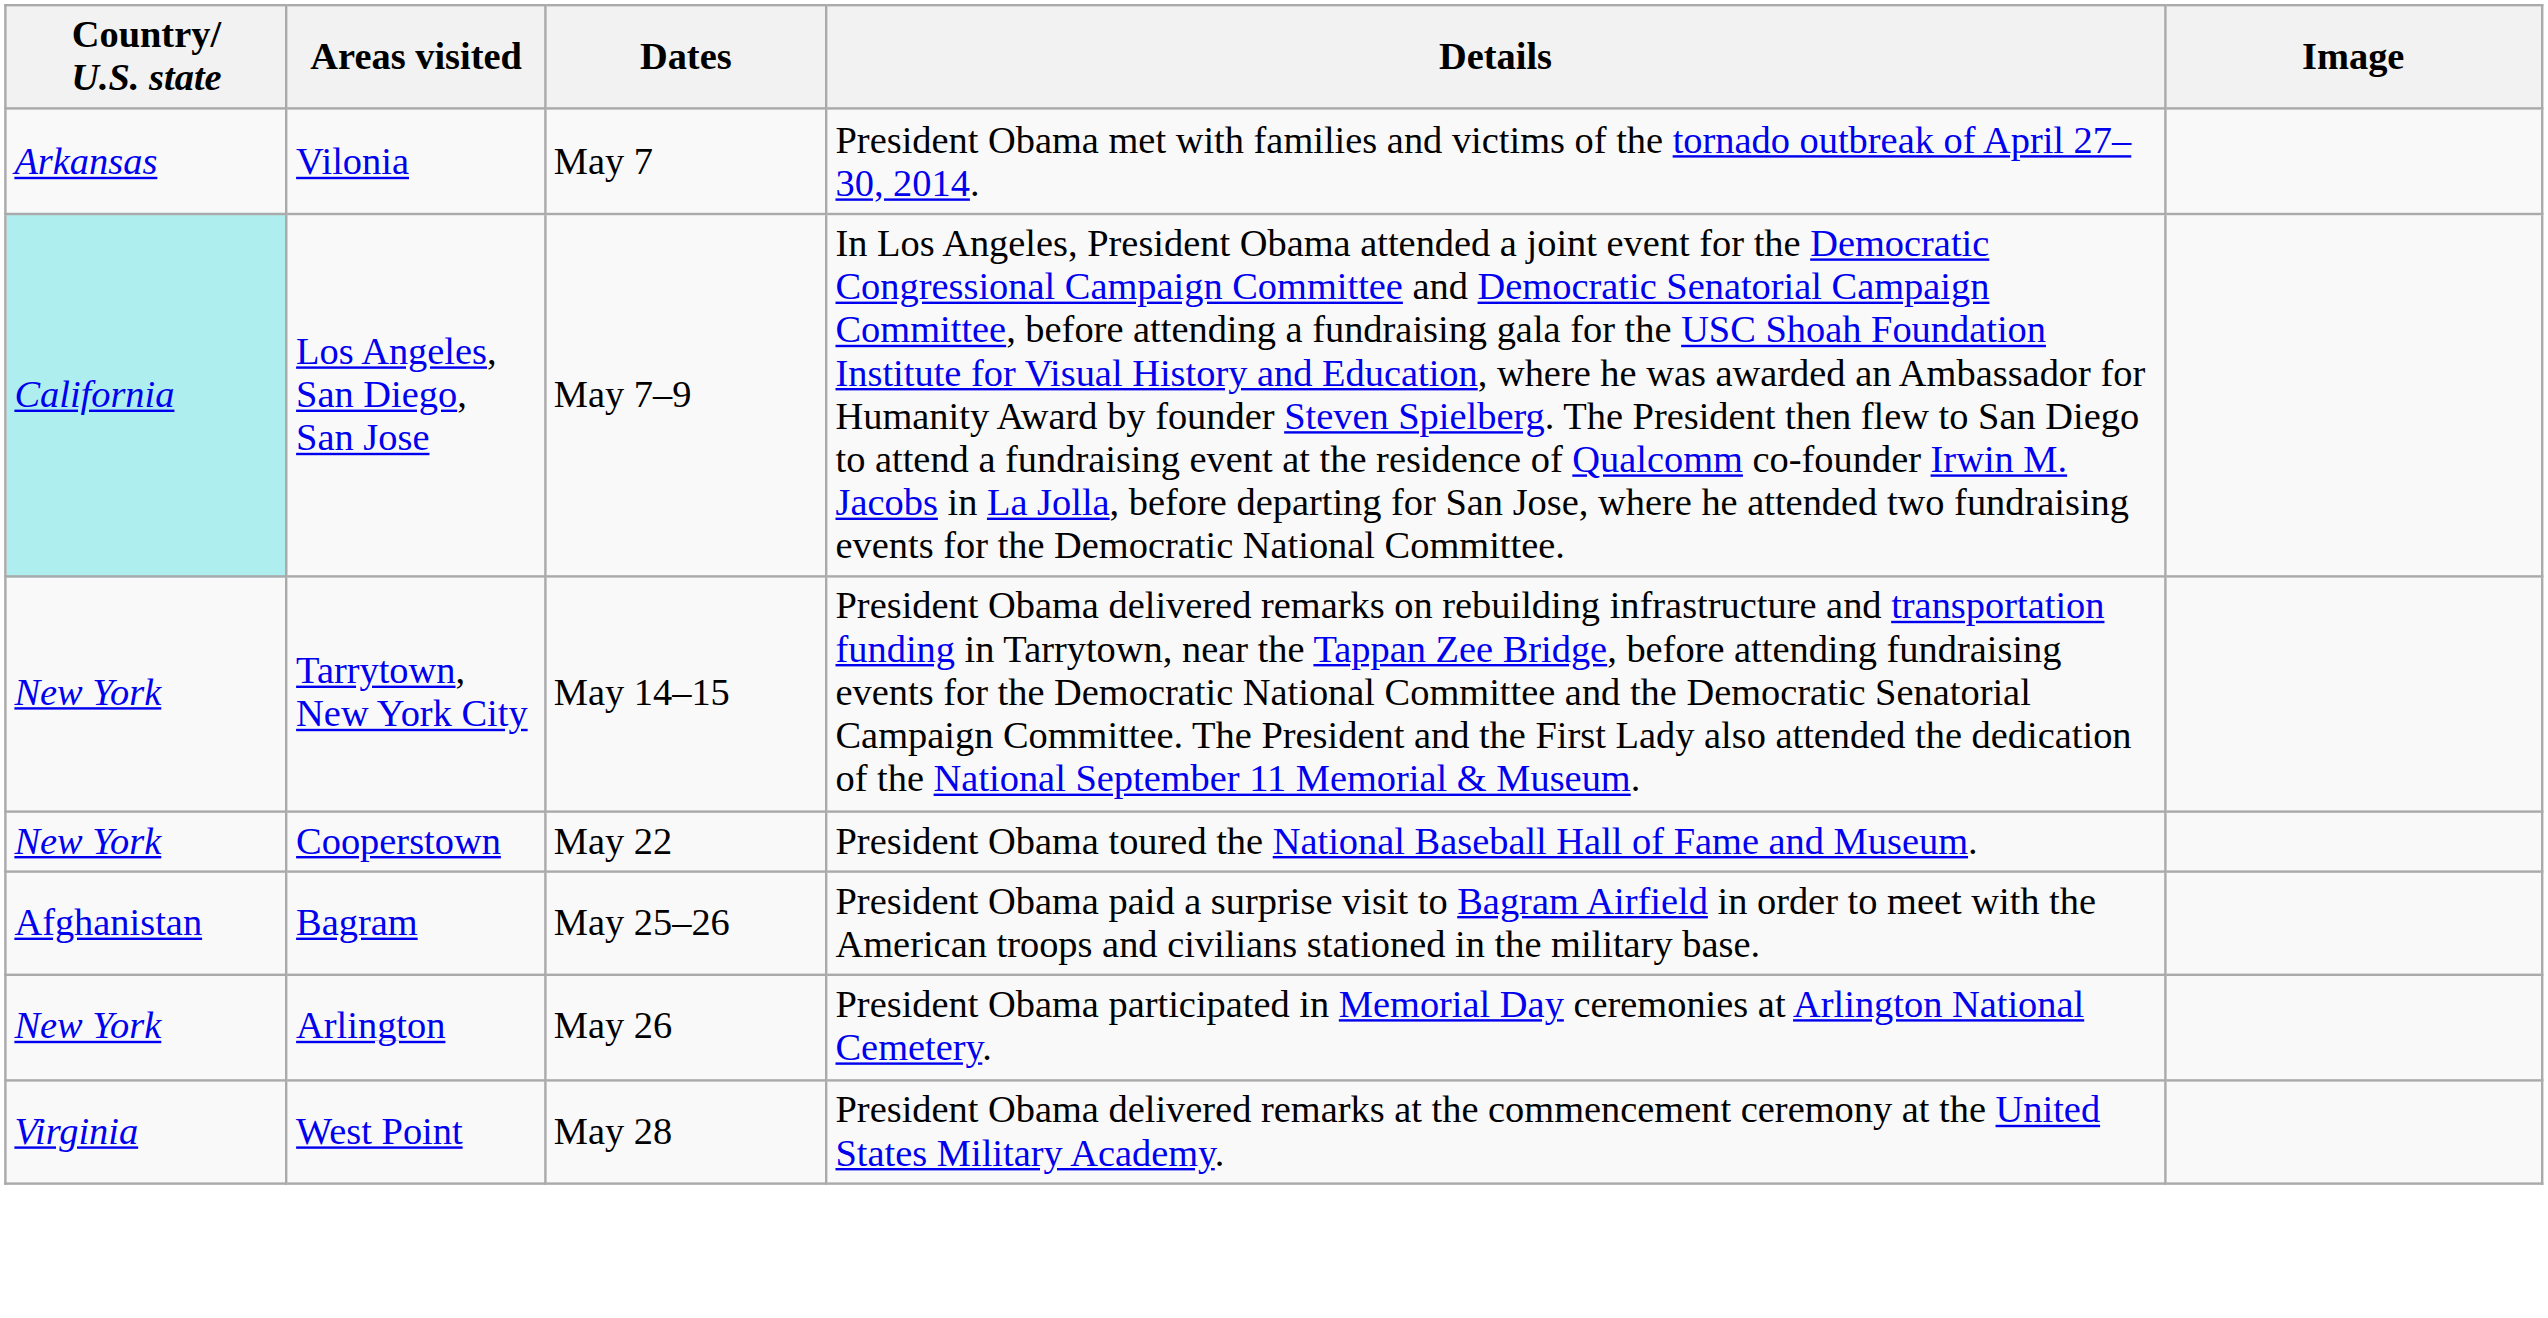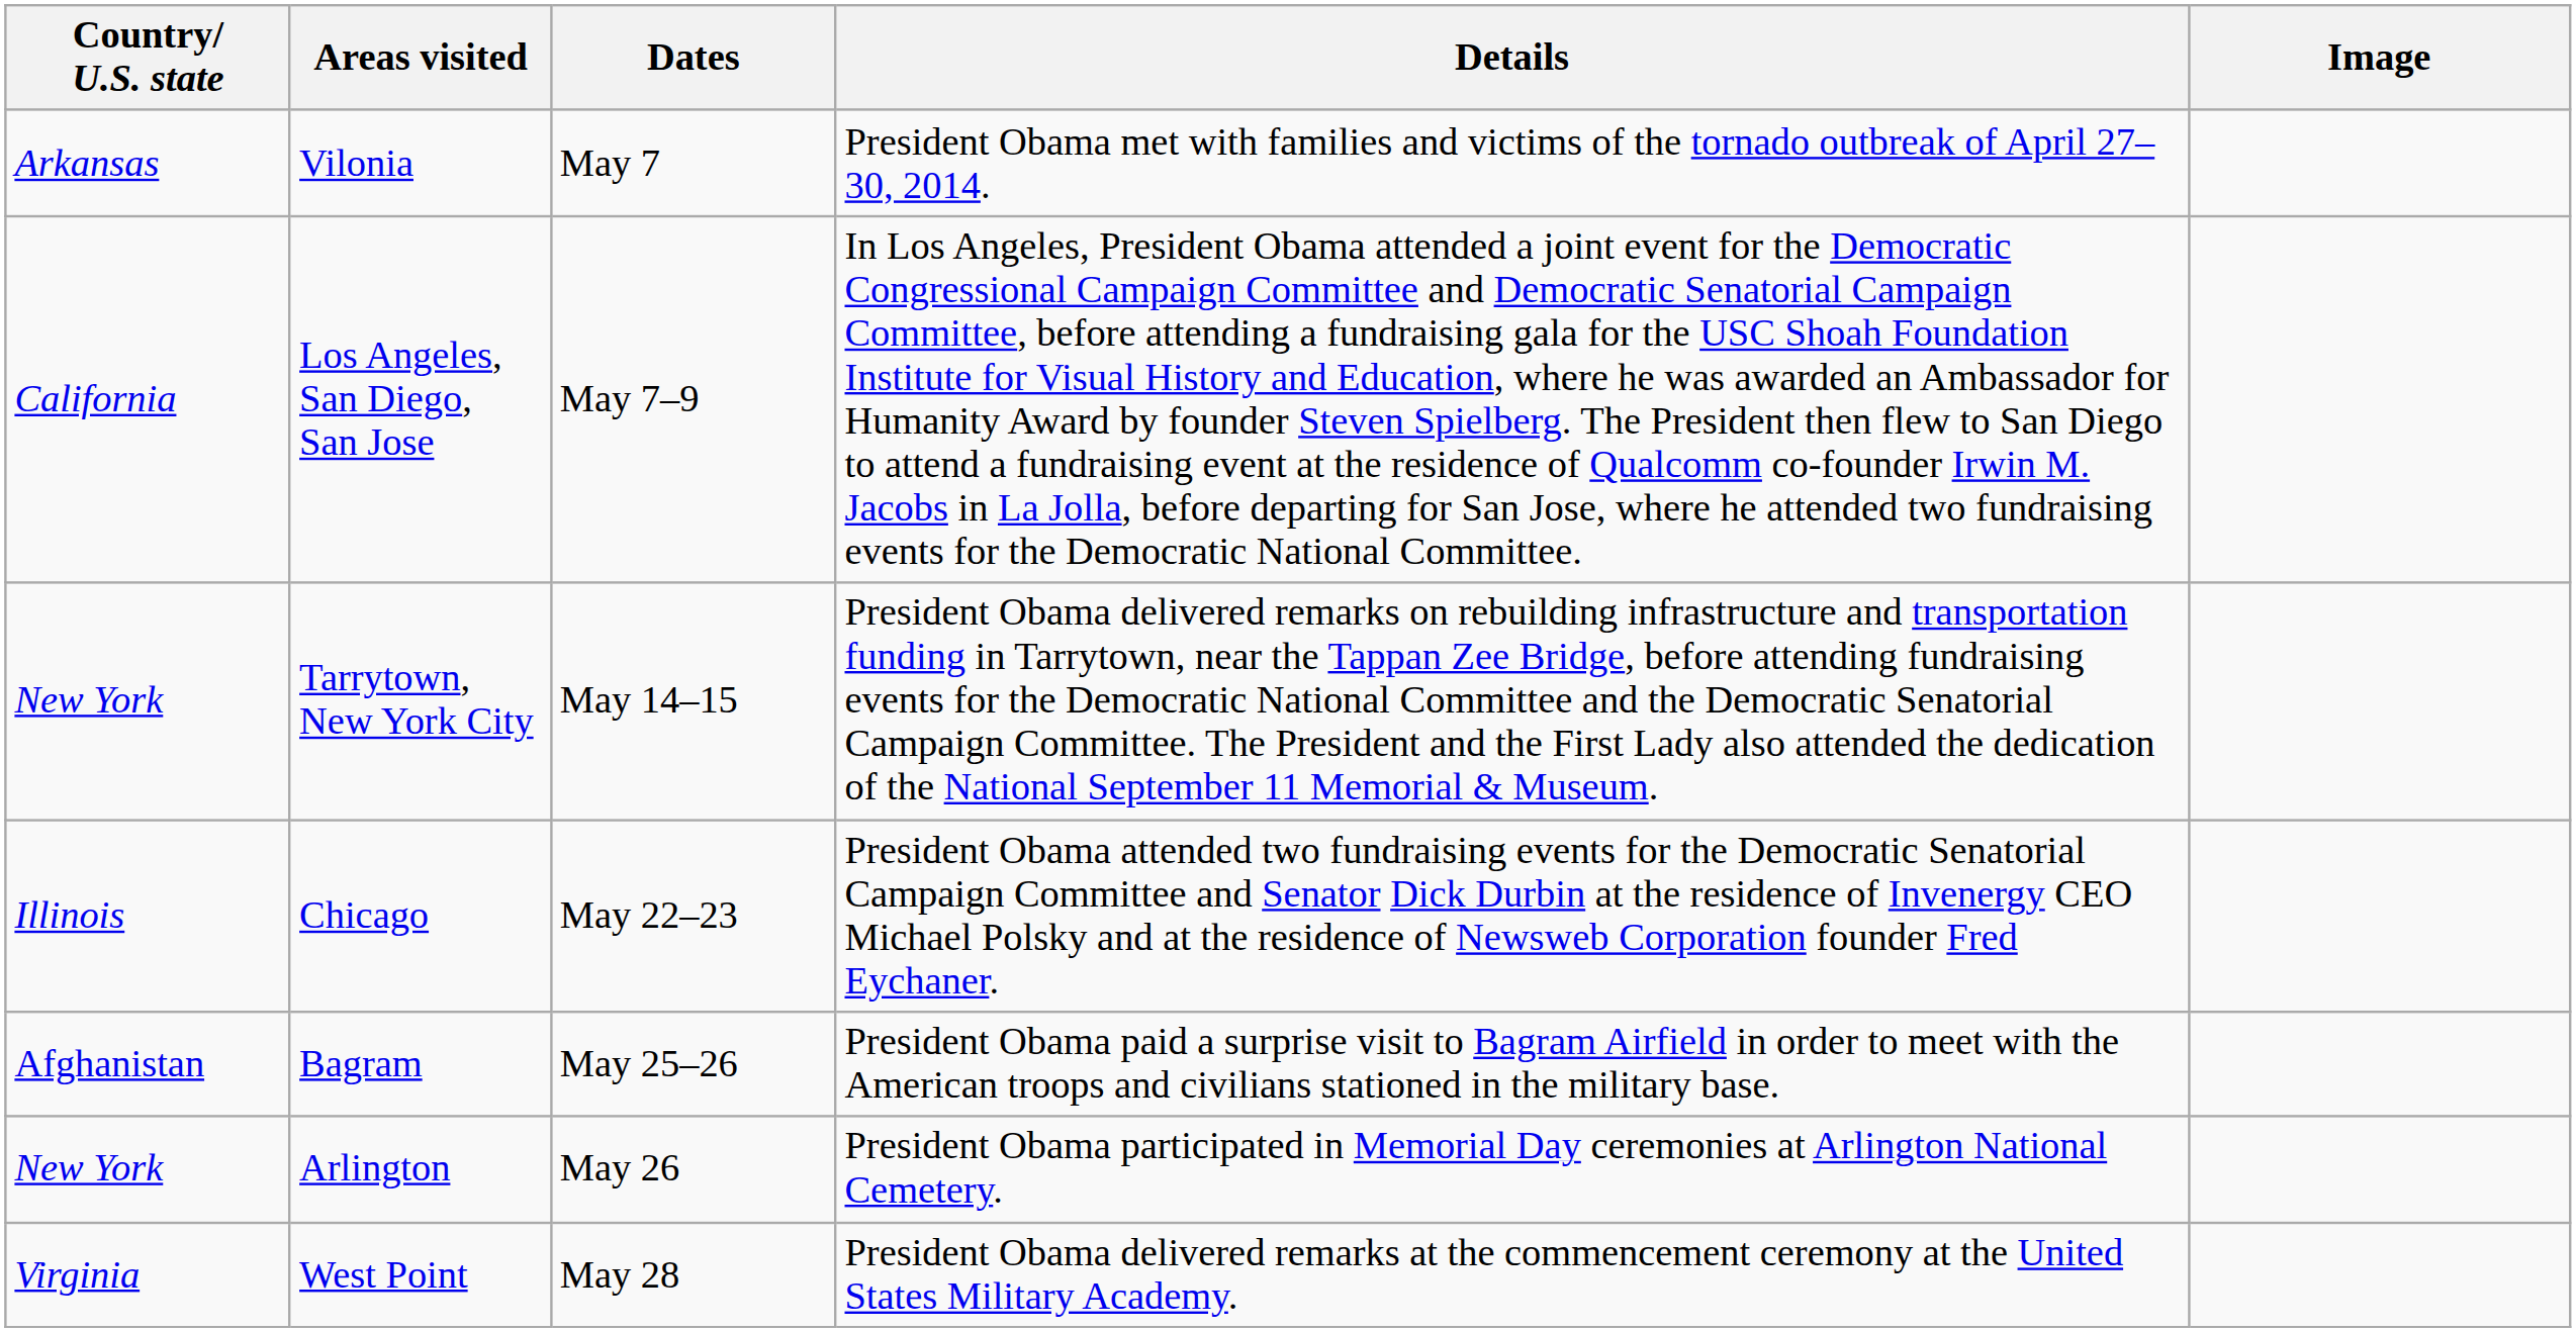 <table class="wikitable" style="margin: 1em auto 1em auto">
 <tr>
 <th width=110>Country/<br><em>U.S. state</em></th>
 <th width=100>Areas visited</th>
 <th width=110>Dates</th>
 <th width=550>Details</th>
 <th width=150>Image</th>
 </tr>
 <tr>
 <td> <em><a href='#'>Arkansas</a></em></td>
 <td><a href='#'>Vilonia</a></td>
 <td>May 7</td>
 <td>President Obama met with families and victims of the <a href='#'>tornado outbreak of April 27–30, 2014</a>.</td>
 <td></td>
 </tr>
 <tr>
-<td style="background: paleturquoise;"> <em><a href='#'>California</a></em></td>
+<td> <em><a href='#'>California</a></em></td>
 <td><a href='#'>Los Angeles</a>,<br><a href='#'>San Diego</a>,<br><a href='#'>San Jose</a></td>
 <td>May 7–9</td>
 <td>In Los Angeles, President Obama attended a joint event for the <a href='#'>Democratic Congressional Campaign Committee</a> and <a href='#'>Democratic Senatorial Campaign Committee</a>, before attending a fundraising gala for the <a href='#'>USC Shoah Foundation Institute for Visual History and Education</a>, where he was awarded an Ambassador for Humanity Award by founder <a href='#'>Steven Spielberg</a>. The President then flew to San Diego to attend a fundraising event at the residence of <a href='#'>Qualcomm</a> co-founder <a href='#'>Irwin M. Jacobs</a> in <a href='#'>La Jolla</a>, before departing for San Jose, where he attended two fundraising events for the Democratic National Committee.</td>
 <td></td>
 </tr>
 <tr>
 <td> <em><a href='#'>New York</a></em></td>
 <td><a href='#'>Tarrytown</a>,<br><a href='#'>New York City</a></td>
 <td>May 14–15</td>
 <td>President Obama delivered remarks on rebuilding infrastructure and <a href='#'>transportation funding</a> in Tarrytown, near the <a href='#'>Tappan Zee Bridge</a>, before attending fundraising events for the Democratic National Committee and the Democratic Senatorial Campaign Committee. The President and the First Lady also attended the dedication of the <a href='#'>National September 11 Memorial & Museum</a>.</td>
 <td></td>
 </tr>
 <tr>
-<td> <em><a href='#'>New York</a></em></td>
-<td><a href='#'>Cooperstown</a></td>
-<td>May 22</td>
-<td>President Obama toured the <a href='#'>National Baseball Hall of Fame and Museum</a>.</td>
+<td> <em><a href='#'>Illinois</a></em></td>
+<td><a href='#'>Chicago</a></td>
+<td>May 22–23</td>
+<td>President Obama attended two fundraising events for the Democratic Senatorial Campaign Committee and <a href='#'>Senator</a> <a href='#'>Dick Durbin</a> at the residence of <a href='#'>Invenergy</a> CEO Michael Polsky and at the residence of <a href='#'>Newsweb Corporation</a> founder <a href='#'>Fred Eychaner</a>.</td>
 <td></td>
 </tr>
 <tr>
 <td> <a href='#'>Afghanistan</a></td>
 <td><a href='#'>Bagram</a></td>
 <td>May 25–26</td>
 <td>President Obama paid a surprise visit to <a href='#'>Bagram Airfield</a> in order to meet with the American troops and civilians stationed in the military base.</td>
 <td></td>
 </tr>
 <tr>
 <td> <em><a href='#'>New York</a></em></td>
 <td><a href='#'>Arlington</a></td>
 <td>May 26</td>
 <td>President Obama participated in <a href='#'>Memorial Day</a> ceremonies at <a href='#'>Arlington National Cemetery</a>.</td>
 <td></td>
 </tr>
 <tr>
 <td> <em><a href='#'>Virginia</a></em></td>
 <td><a href='#'>West Point</a></td>
 <td>May 28</td>
 <td>President Obama delivered remarks at the commencement ceremony at the <a href='#'>United States Military Academy</a>.</td>
 <td></td>
 </tr>
 </table>
